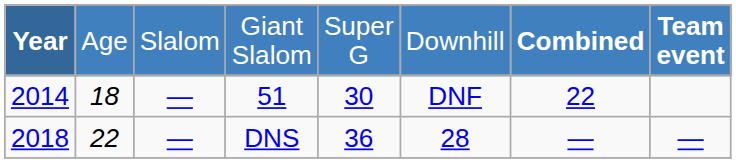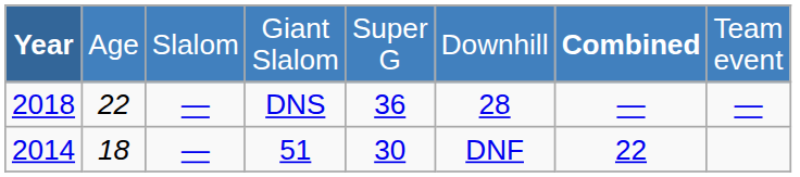 <table class="wikitable" style="font-size:95%; text-align:center; border:grey solid 1px; border-collapse:collapse;" width="40%">
 <tr style="background-color:#369; color:white;">
 <td rowspan="2" colspan="1" width="4%"><strong>Year</strong></td>
 </tr>
 <tr style="background-color:#4180be; color:white;">
 <td width="3%">Age</td>
 <td width="5%">Slalom</td>
 <td width="5%">Giant<br>Slalom</td>
 <td width="5%">Super G</td>
 <td width="5%">Downhill</td>
 <td width="5%"><strong>Combined</strong></td>
-<td width="5%"><strong>Team event</strong></td>
+<td width="5%">Team event</td>
 </tr>
 <tr style="background-color:#8CB2D8; color:white;">
+</tr>
+<tr>
+<td><a href='#'>2018</a></td>
+<td><em>22</em></td>
+<td><a href='#'>—</a></td>
+<td><a href='#'>DNS</a></td>
+<td><a href='#'>36</a></td>
+<td><a href='#'>28</a></td>
+<td><a href='#'>—</a></td>
+<td><a href='#'>—</a></td>
 </tr>
 <tr>
 <td><a href='#'>2014</a></td>
 <td><em>18</em></td>
 <td><a href='#'>—</a></td>
 <td><a href='#'>51</a></td>
 <td><a href='#'>30</a></td>
 <td><a href='#'>DNF</a></td>
 <td><a href='#'>22</a></td>
 <td></td>
 </tr>
-<tr>
-<td><a href='#'>2018</a></td>
-<td><em>22</em></td>
-<td><a href='#'>—</a></td>
-<td><a href='#'>DNS</a></td>
-<td><a href='#'>36</a></td>
-<td><a href='#'>28</a></td>
-<td><a href='#'>—</a></td>
-<td><a href='#'>—</a></td>
-</tr>
 </table>
